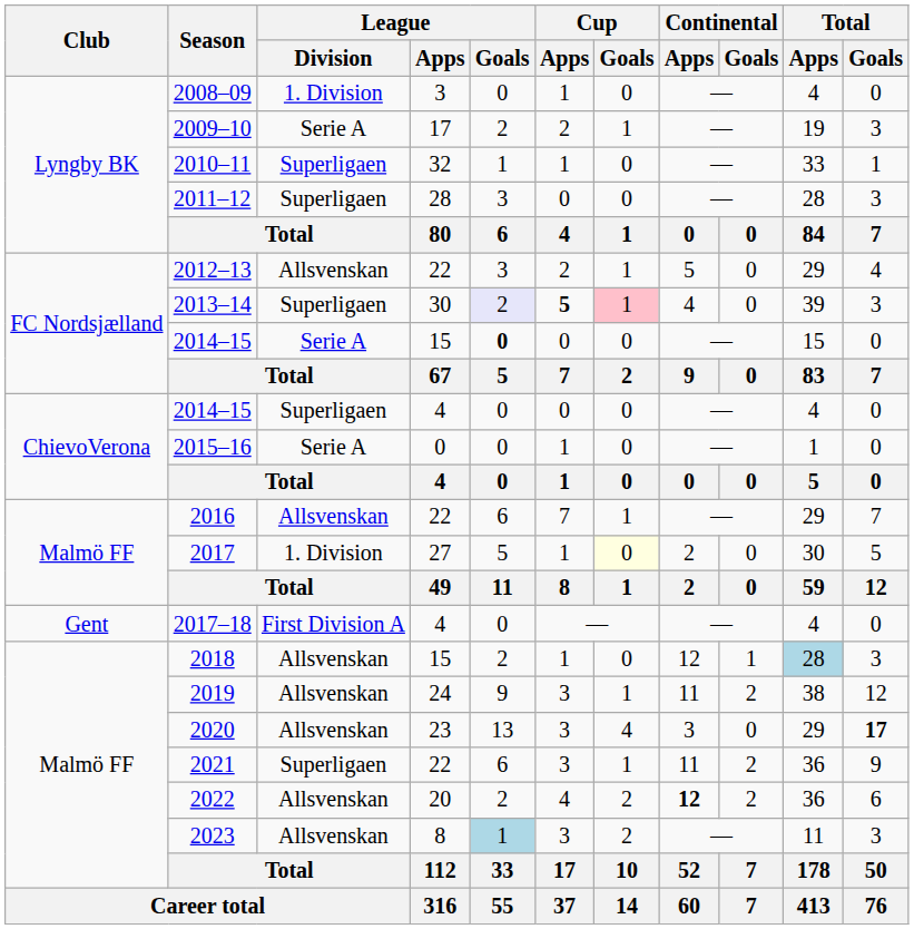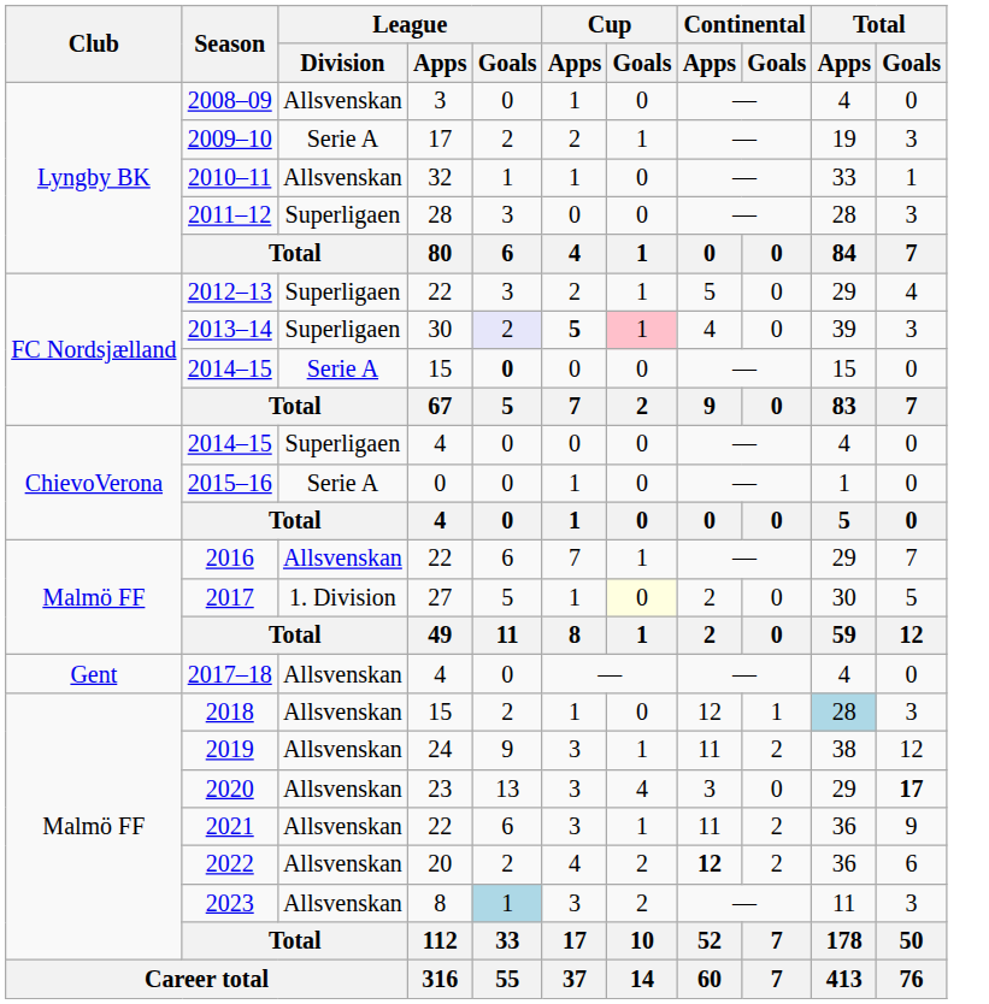 <table class="wikitable" style="text-align:center">
 <tr>
 <th rowspan="2">Club</th>
 <th rowspan="2">Season</th>
 <th colspan="3">League</th>
 <th colspan="2">Cup</th>
 <th colspan="2">Continental</th>
 <th colspan="2">Total</th>
 </tr>
 <tr>
 <th>Division</th>
 <th>Apps</th>
 <th>Goals</th>
 <th>Apps</th>
 <th>Goals</th>
 <th>Apps</th>
 <th>Goals</th>
 <th>Apps</th>
 <th>Goals</th>
 </tr>
 <tr>
 <td rowspan="5"><a href='#'>Lyngby BK</a></td>
 <td><a href='#'>2008–09</a></td>
-<td><a href='#'>1. Division</a></td>
+<td>Allsvenskan</td>
 <td>3</td>
 <td>0</td>
 <td>1</td>
 <td>0</td>
 <td colspan="2">—</td>
 <td>4</td>
 <td>0</td>
 </tr>
 <tr>
 <td><a href='#'>2009–10</a></td>
 <td>Serie A</td>
 <td>17</td>
 <td>2</td>
 <td>2</td>
 <td>1</td>
 <td colspan="2">—</td>
 <td>19</td>
 <td>3</td>
 </tr>
 <tr>
 <td><a href='#'>2010–11</a></td>
-<td><a href='#'>Superligaen</a></td>
+<td>Allsvenskan</td>
 <td>32</td>
 <td>1</td>
 <td>1</td>
 <td>0</td>
 <td colspan="2">—</td>
 <td>33</td>
 <td>1</td>
 </tr>
 <tr>
 <td><a href='#'>2011–12</a></td>
 <td>Superligaen</td>
 <td>28</td>
 <td>3</td>
 <td>0</td>
 <td>0</td>
 <td colspan="2">—</td>
 <td>28</td>
 <td>3</td>
 </tr>
 <tr>
 <th colspan="2">Total</th>
 <th>80</th>
 <th>6</th>
 <th>4</th>
 <th>1</th>
 <th>0</th>
 <th>0</th>
 <th>84</th>
 <th>7</th>
 </tr>
 <tr>
 <td rowspan="4"><a href='#'>FC Nordsjælland</a></td>
 <td><a href='#'>2012–13</a></td>
-<td>Allsvenskan</td>
+<td>Superligaen</td>
 <td>22</td>
 <td>3</td>
 <td>2</td>
 <td>1</td>
 <td>5</td>
 <td>0</td>
 <td>29</td>
 <td>4</td>
 </tr>
 <tr>
 <td><a href='#'>2013–14</a></td>
 <td>Superligaen</td>
 <td>30</td>
 <td style="background: lavender;">2</td>
 <td><strong>5</strong></td>
 <td style="background: pink;">1</td>
 <td>4</td>
 <td>0</td>
 <td>39</td>
 <td>3</td>
 </tr>
 <tr>
 <td><a href='#'>2014–15</a></td>
 <td><a href='#'>Serie A</a></td>
 <td>15</td>
 <td><strong>0</strong></td>
 <td>0</td>
 <td>0</td>
 <td colspan="2">—</td>
 <td>15</td>
 <td>0</td>
 </tr>
 <tr>
 <th colspan="2">Total</th>
 <th>67</th>
 <th>5</th>
 <th>7</th>
 <th>2</th>
 <th>9</th>
 <th>0</th>
 <th>83</th>
 <th>7</th>
 </tr>
 <tr>
 <td rowspan="3"><a href='#'>ChievoVerona</a></td>
 <td><a href='#'>2014–15</a></td>
 <td>Superligaen</td>
 <td>4</td>
 <td>0</td>
 <td>0</td>
 <td>0</td>
 <td colspan="2">—</td>
 <td>4</td>
 <td>0</td>
 </tr>
 <tr>
 <td><a href='#'>2015–16</a></td>
 <td>Serie A</td>
 <td>0</td>
 <td>0</td>
 <td>1</td>
 <td>0</td>
 <td colspan="2">—</td>
 <td>1</td>
 <td>0</td>
 </tr>
 <tr>
 <th colspan="2">Total</th>
 <th>4</th>
 <th>0</th>
 <th>1</th>
 <th>0</th>
 <th>0</th>
 <th>0</th>
 <th>5</th>
 <th>0</th>
 </tr>
 <tr>
 <td rowspan="3"><a href='#'>Malmö FF</a></td>
 <td><a href='#'>2016</a></td>
 <td><a href='#'>Allsvenskan</a></td>
 <td>22</td>
 <td>6</td>
 <td>7</td>
 <td>1</td>
 <td colspan="2">—</td>
 <td>29</td>
 <td>7</td>
 </tr>
 <tr>
 <td><a href='#'>2017</a></td>
 <td>1. Division</td>
 <td>27</td>
 <td>5</td>
 <td>1</td>
 <td style="background: lightyellow;">0</td>
 <td>2</td>
 <td>0</td>
 <td>30</td>
 <td>5</td>
 </tr>
 <tr>
 <th colspan="2">Total</th>
 <th>49</th>
 <th>11</th>
 <th>8</th>
 <th>1</th>
 <th>2</th>
 <th>0</th>
 <th>59</th>
 <th>12</th>
 </tr>
 <tr>
 <td><a href='#'>Gent</a></td>
 <td><a href='#'>2017–18</a></td>
-<td><a href='#'>First Division A</a></td>
+<td>Allsvenskan</td>
 <td>4</td>
 <td>0</td>
 <td colspan="2">—</td>
 <td colspan="2">—</td>
 <td>4</td>
 <td>0</td>
 </tr>
 <tr>
 <td rowspan="7">Malmö FF</td>
 <td><a href='#'>2018</a></td>
 <td>Allsvenskan</td>
 <td>15</td>
 <td>2</td>
 <td>1</td>
 <td>0</td>
 <td>12</td>
 <td>1</td>
 <td style="background: lightblue;">28</td>
 <td>3</td>
 </tr>
 <tr>
 <td><a href='#'>2019</a></td>
 <td>Allsvenskan</td>
 <td>24</td>
 <td>9</td>
 <td>3</td>
 <td>1</td>
 <td>11</td>
 <td>2</td>
 <td>38</td>
 <td>12</td>
 </tr>
 <tr>
 <td><a href='#'>2020</a></td>
 <td>Allsvenskan</td>
 <td>23</td>
 <td>13</td>
 <td>3</td>
 <td>4</td>
 <td>3</td>
 <td>0</td>
 <td>29</td>
 <td><strong>17</strong></td>
 </tr>
 <tr>
 <td><a href='#'>2021</a></td>
-<td>Superligaen</td>
+<td>Allsvenskan</td>
 <td>22</td>
 <td>6</td>
 <td>3</td>
 <td>1</td>
 <td>11</td>
 <td>2</td>
 <td>36</td>
 <td>9</td>
 </tr>
 <tr>
 <td><a href='#'>2022</a></td>
 <td>Allsvenskan</td>
 <td>20</td>
 <td>2</td>
 <td>4</td>
 <td>2</td>
 <td><strong>12</strong></td>
 <td>2</td>
 <td>36</td>
 <td>6</td>
 </tr>
 <tr>
 <td><a href='#'>2023</a></td>
 <td>Allsvenskan</td>
 <td>8</td>
 <td style="background: lightblue;">1</td>
 <td>3</td>
 <td>2</td>
 <td colspan="2">—</td>
 <td>11</td>
 <td>3</td>
 </tr>
 <tr>
 <th colspan="2">Total</th>
 <th>112</th>
 <th>33</th>
 <th>17</th>
 <th>10</th>
 <th>52</th>
 <th>7</th>
 <th>178</th>
 <th>50</th>
 </tr>
 <tr>
 <th colspan="3">Career total</th>
 <th>316</th>
 <th>55</th>
 <th>37</th>
 <th>14</th>
 <th>60</th>
 <th>7</th>
 <th>413</th>
 <th>76</th>
 </tr>
 </table>
